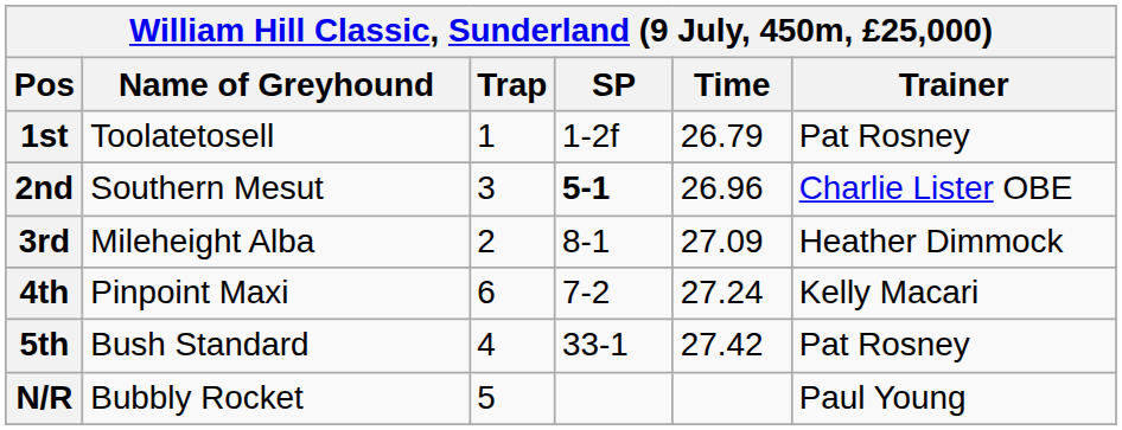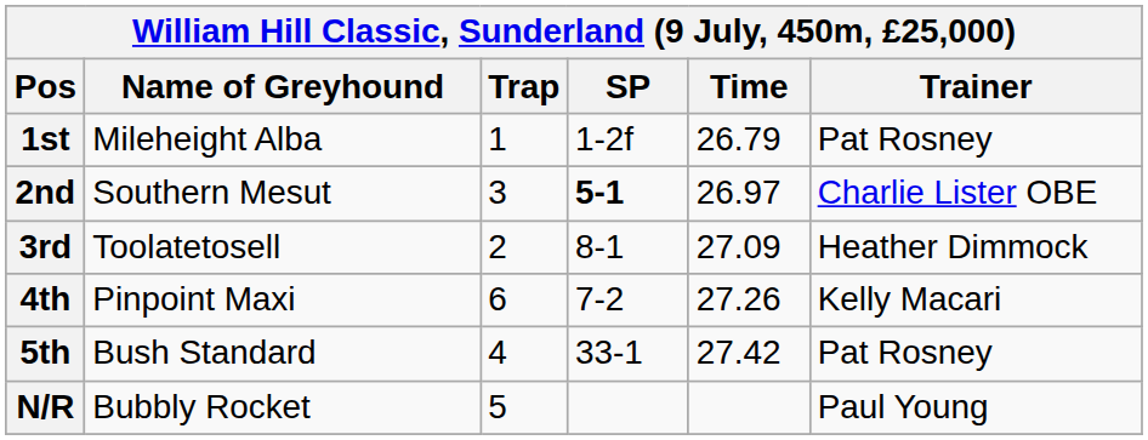 <table class="wikitable">
 <tr>
 <th colspan="6"><a href='#'>William Hill Classic</a>, <a href='#'>Sunderland</a> (9 July, 450m, £25,000)</th>
 </tr>
 <tr>
 <th width=30>Pos</th>
 <th width=180>Name of Greyhound</th>
 <th width=30>Trap</th>
 <th width=50>SP</th>
 <th width=50>Time</th>
 <th width=150>Trainer</th>
 </tr>
 <tr>
 <th>1st</th>
-<td>Toolatetosell</td>
+<td>Mileheight Alba</td>
 <td>1</td>
 <td>1-2f</td>
 <td>26.79</td>
 <td>Pat Rosney</td>
 </tr>
 <tr>
 <th>2nd</th>
 <td>Southern Mesut</td>
 <td>3</td>
 <td><strong>5-1</strong></td>
-<td>26.96</td>
+<td>26.97</td>
 <td><a href='#'>Charlie Lister</a> OBE</td>
 </tr>
 <tr>
 <th>3rd</th>
-<td>Mileheight Alba</td>
+<td>Toolatetosell</td>
 <td>2</td>
 <td>8-1</td>
 <td>27.09</td>
 <td>Heather Dimmock</td>
 </tr>
 <tr>
 <th>4th</th>
 <td>Pinpoint Maxi</td>
 <td>6</td>
 <td>7-2</td>
-<td>27.24</td>
+<td>27.26</td>
 <td>Kelly Macari</td>
 </tr>
 <tr>
 <th>5th</th>
 <td>Bush Standard</td>
 <td>4</td>
 <td>33-1</td>
 <td>27.42</td>
 <td>Pat Rosney</td>
 </tr>
 <tr>
 <th>N/R</th>
 <td>Bubbly Rocket</td>
 <td>5</td>
 <td></td>
 <td></td>
 <td>Paul Young</td>
 </tr>
 </table>
